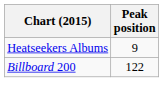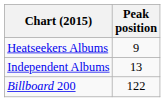 <table class="wikitable">
 <tr>
 <th>Chart (2015)</th>
 <th>Peak<br>position</th>
 </tr>
 <tr>
 <td><a href='#'>Heatseekers Albums</a></td>
 <td align="center">9</td>
 </tr>
 <tr>
+<td><a href='#'>Independent Albums</a></td>
+<td align="center">13</td>
+</tr>
+<tr>
 <td><a href='#'><em>Billboard</em> 200</a></td>
 <td align="center">122</td>
 </tr>
 </table>
